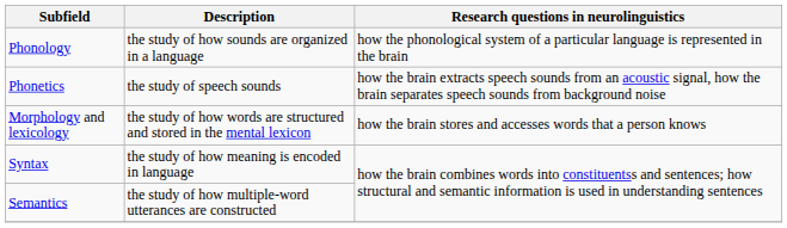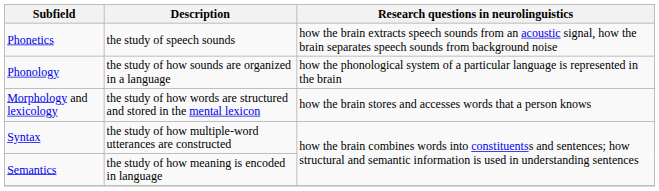 <table class="wikitable">
 <tr>
 <th>Subfield</th>
 <th>Description</th>
 <th>Research questions in neurolinguistics</th>
 </tr>
 <tr>
+<td><a href='#'>Phonetics</a></td>
+<td>the study of speech sounds</td>
+<td>how the brain extracts speech sounds from an <a href='#'>acoustic</a> signal, how the brain separates speech sounds from background noise</td>
+</tr>
+<tr>
 <td><a href='#'>Phonology</a></td>
 <td>the study of how sounds are organized in a language</td>
 <td>how the phonological system of a particular language is represented in the brain</td>
-</tr>
-<tr>
-<td><a href='#'>Phonetics</a></td>
-<td>the study of speech sounds</td>
-<td>how the brain extracts speech sounds from an <a href='#'>acoustic</a> signal, how the brain separates speech sounds from background noise</td>
 </tr>
 <tr>
 <td><a href='#'>Morphology</a> and <a href='#'>lexicology</a></td>
 <td>the study of how words are structured and stored in the <a href='#'>mental lexicon</a></td>
 <td>how the brain stores and accesses words that a person knows</td>
 </tr>
 <tr>
 <td><a href='#'>Syntax</a></td>
-<td>the study of how meaning is encoded in language</td>
+<td>the study of how multiple-word utterances are constructed</td>
 <td rowspan=2>how the brain combines words into <a href='#'>constituents</a>s and sentences; how structural and semantic information is used in understanding sentences</td>
 </tr>
 <tr>
 <td><a href='#'>Semantics</a></td>
-<td>the study of how multiple-word utterances are constructed</td>
+<td>the study of how meaning is encoded in language</td>
 </tr>
 <tr>
 </tr>
 </table>
